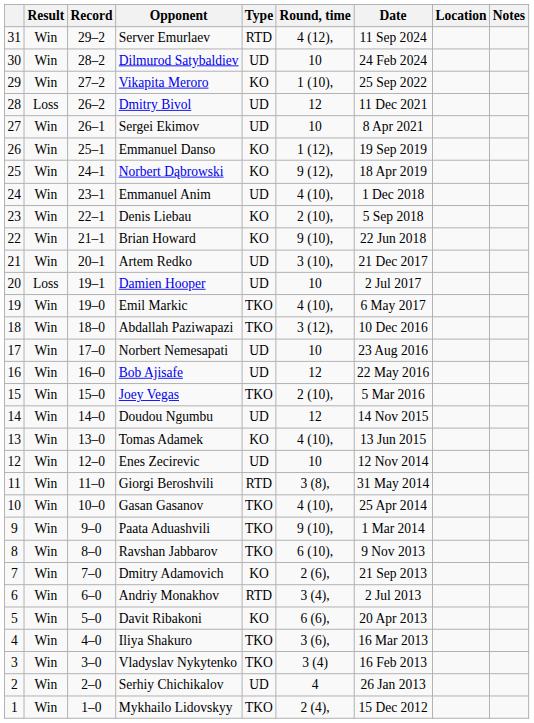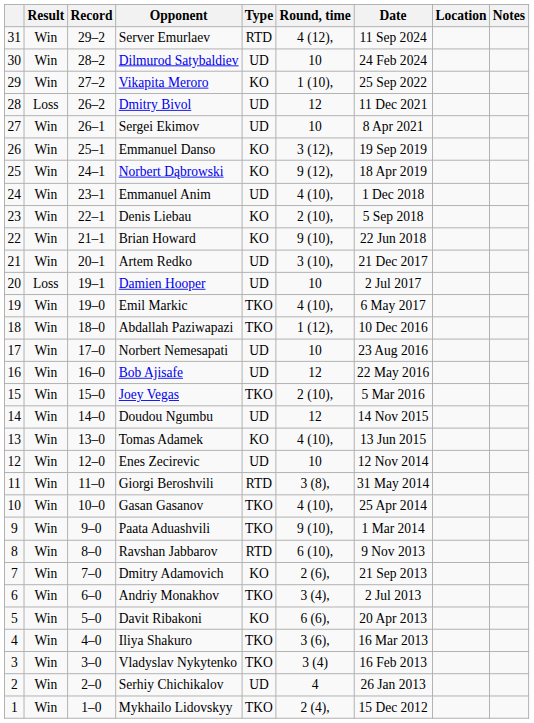 <table class="wikitable" style="text-align:center; font-size:95%">
 <tr>
 <th></th>
 <th>Result</th>
 <th>Record</th>
 <th>Opponent</th>
 <th>Type</th>
 <th>Round, time</th>
 <th>Date</th>
 <th>Location</th>
 <th>Notes</th>
 </tr>
 <tr>
 <td>31</td>
 <td>Win</td>
 <td>29–2</td>
 <td align=left> Server Emurlaev</td>
 <td>RTD</td>
 <td>4 (12), </td>
 <td>11 Sep 2024</td>
 <td align=left></td>
 <td></td>
 </tr>
 <tr>
 <td>30</td>
 <td>Win</td>
 <td>28–2</td>
 <td align=left> <a href='#'>Dilmurod Satybaldiev</a></td>
 <td>UD</td>
 <td>10</td>
 <td>24 Feb 2024</td>
 <td align=left></td>
 <td></td>
 </tr>
 <tr>
 <td>29</td>
 <td>Win</td>
 <td>27–2</td>
 <td style="text-align:left;"> <a href='#'>Vikapita Meroro</a></td>
 <td>KO</td>
 <td>1 (10), </td>
 <td>25 Sep 2022</td>
 <td style="text-align:left;"> </td>
 <td></td>
 </tr>
 <tr>
 <td>28</td>
 <td>Loss</td>
 <td>26–2</td>
 <td style="text-align:left;"> <a href='#'>Dmitry Bivol</a></td>
 <td>UD</td>
 <td>12</td>
 <td>11 Dec 2021</td>
 <td style="text-align:left;"> </td>
 <td style="text-align:left;"></td>
 </tr>
 <tr>
 <td>27</td>
 <td>Win</td>
 <td>26–1</td>
 <td align=left> Sergei Ekimov</td>
 <td>UD</td>
 <td>10</td>
 <td>8 Apr 2021</td>
 <td align=left></td>
 <td align=left></td>
 </tr>
 <tr>
 <td>26</td>
 <td>Win</td>
 <td>25–1</td>
 <td align=left> Emmanuel Danso</td>
 <td>KO</td>
-<td>1 (12), </td>
+<td>3 (12), </td>
 <td>19 Sep 2019</td>
 <td align=left></td>
 <td align=left></td>
 </tr>
 <tr>
 <td>25</td>
 <td>Win</td>
 <td>24–1</td>
 <td align=left> <a href='#'>Norbert Dąbrowski</a></td>
 <td>KO</td>
 <td>9 (12), </td>
 <td>18 Apr 2019</td>
 <td align=left></td>
 <td align=left></td>
 </tr>
 <tr>
 <td>24</td>
 <td>Win</td>
 <td>23–1</td>
 <td align=left> Emmanuel Anim</td>
 <td>UD</td>
 <td>4 (10), </td>
 <td>1 Dec 2018</td>
 <td align=left></td>
 <td align=left></td>
 </tr>
 <tr>
 <td>23</td>
 <td>Win</td>
 <td>22–1</td>
 <td align=left> Denis Liebau</td>
 <td>KO</td>
 <td>2 (10), </td>
 <td>5 Sep 2018</td>
 <td align=left></td>
 <td align=left></td>
 </tr>
 <tr>
 <td>22</td>
 <td>Win</td>
 <td>21–1</td>
 <td align=left> Brian Howard</td>
 <td>KO</td>
 <td>9 (10), </td>
 <td>22 Jun 2018</td>
 <td align=left></td>
 <td align=left></td>
 </tr>
 <tr>
 <td>21</td>
 <td>Win</td>
 <td>20–1</td>
 <td align=left> Artem Redko</td>
 <td>UD</td>
 <td>3 (10), </td>
 <td>21 Dec 2017</td>
 <td align=left></td>
 <td></td>
 </tr>
 <tr>
 <td>20</td>
 <td>Loss</td>
 <td>19–1</td>
 <td align=left> <a href='#'>Damien Hooper</a></td>
 <td>UD</td>
 <td>10</td>
 <td>2 Jul 2017</td>
 <td align=left></td>
 <td align=left></td>
 </tr>
 <tr>
 <td>19</td>
 <td>Win</td>
 <td>19–0</td>
 <td align=left> Emil Markic</td>
 <td>TKO</td>
 <td>4 (10), </td>
 <td>6 May 2017</td>
 <td align=left></td>
 <td align=left></td>
 </tr>
 <tr>
 <td>18</td>
 <td>Win</td>
 <td>18–0</td>
 <td align=left> Abdallah Paziwapazi</td>
 <td>TKO</td>
-<td>3 (12), </td>
+<td>1 (12), </td>
 <td>10 Dec 2016</td>
 <td align=left></td>
 <td></td>
 </tr>
 <tr>
 <td>17</td>
 <td>Win</td>
 <td>17–0</td>
 <td align=left> Norbert Nemesapati</td>
 <td>UD</td>
 <td>10</td>
 <td>23 Aug 2016</td>
 <td align=left></td>
 <td></td>
 </tr>
 <tr>
 <td>16</td>
 <td>Win</td>
 <td>16–0</td>
 <td align=left> <a href='#'>Bob Ajisafe</a></td>
 <td>UD</td>
 <td>12</td>
 <td>22 May 2016</td>
 <td align=left></td>
 <td align=left></td>
 </tr>
 <tr>
 <td>15</td>
 <td>Win</td>
 <td>15–0</td>
 <td align=left> <a href='#'>Joey Vegas</a></td>
 <td>TKO</td>
 <td>2 (10), </td>
 <td>5 Mar 2016</td>
 <td align=left></td>
 <td></td>
 </tr>
 <tr>
 <td>14</td>
 <td>Win</td>
 <td>14–0</td>
 <td align=left> Doudou Ngumbu</td>
 <td>UD</td>
 <td>12</td>
 <td>14 Nov 2015</td>
 <td align=left></td>
 <td align=left></td>
 </tr>
 <tr>
 <td>13</td>
 <td>Win</td>
 <td>13–0</td>
 <td align=left> Tomas Adamek</td>
 <td>KO</td>
 <td>4 (10), </td>
 <td>13 Jun 2015</td>
 <td align=left></td>
 <td align=left></td>
 </tr>
 <tr>
 <td>12</td>
 <td>Win</td>
 <td>12–0</td>
 <td align=left> Enes Zecirevic</td>
 <td>UD</td>
 <td>10</td>
 <td>12 Nov 2014</td>
 <td align=left></td>
 <td align=left></td>
 </tr>
 <tr>
 <td>11</td>
 <td>Win</td>
 <td>11–0</td>
 <td align=left> Giorgi Beroshvili</td>
 <td>RTD</td>
 <td>3 (8), </td>
 <td>31 May 2014</td>
 <td align=left></td>
 <td></td>
 </tr>
 <tr>
 <td>10</td>
 <td>Win</td>
 <td>10–0</td>
 <td align=left> Gasan Gasanov</td>
 <td>TKO</td>
 <td>4 (10), </td>
 <td>25 Apr 2014</td>
 <td align=left></td>
 <td align=left></td>
 </tr>
 <tr>
 <td>9</td>
 <td>Win</td>
 <td>9–0</td>
 <td align=left> Paata Aduashvili</td>
 <td>TKO</td>
 <td>9 (10), </td>
 <td>1 Mar 2014</td>
 <td align=left></td>
 <td></td>
 </tr>
 <tr>
 <td>8</td>
 <td>Win</td>
 <td>8–0</td>
 <td align=left> Ravshan Jabbarov</td>
-<td>TKO</td>
+<td>RTD</td>
 <td>6 (10), </td>
 <td>9 Nov 2013</td>
 <td align=left></td>
 <td align=left></td>
 </tr>
 <tr>
 <td>7</td>
 <td>Win</td>
 <td>7–0</td>
 <td align=left> Dmitry Adamovich</td>
 <td>KO</td>
 <td>2 (6), </td>
 <td>21 Sep 2013</td>
 <td align=left></td>
 <td></td>
 </tr>
 <tr>
 <td>6</td>
 <td>Win</td>
 <td>6–0</td>
 <td align=left> Andriy Monakhov</td>
-<td>RTD</td>
+<td>TKO</td>
 <td>3 (4), </td>
 <td>2 Jul 2013</td>
 <td align=left></td>
 <td></td>
 </tr>
 <tr>
 <td>5</td>
 <td>Win</td>
 <td>5–0</td>
 <td align=left> Davit Ribakoni</td>
 <td>KO</td>
 <td>6 (6), </td>
 <td>20 Apr 2013</td>
 <td align=left></td>
 <td></td>
 </tr>
 <tr>
 <td>4</td>
 <td>Win</td>
 <td>4–0</td>
 <td align=left> Iliya Shakuro</td>
 <td>TKO</td>
 <td>3 (6), </td>
 <td>16 Mar 2013</td>
 <td align=left></td>
 <td></td>
 </tr>
 <tr>
 <td>3</td>
 <td>Win</td>
 <td>3–0</td>
 <td align=left> Vladyslav Nykytenko</td>
 <td>TKO</td>
 <td>3 (4)</td>
 <td>16 Feb 2013</td>
 <td align=left></td>
 <td></td>
 </tr>
 <tr>
 <td>2</td>
 <td>Win</td>
 <td>2–0</td>
 <td align=left> Serhiy Chichikalov</td>
 <td>UD</td>
 <td>4</td>
 <td>26 Jan 2013</td>
 <td align=left></td>
 <td></td>
 </tr>
 <tr>
 <td>1</td>
 <td>Win</td>
 <td>1–0</td>
 <td align=left> Mykhailo Lidovskyy</td>
 <td>TKO</td>
 <td>2 (4), </td>
 <td>15 Dec 2012</td>
 <td align=left></td>
 <td></td>
 </tr>
 </table>
